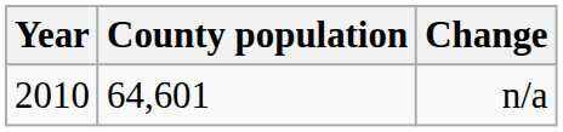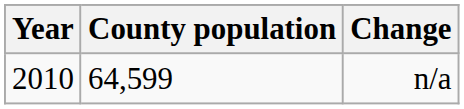 <table class="wikitable">
 <tr>
 <th>Year</th>
 <th>County population</th>
 <th>Change</th>
 </tr>
 <tr>
 <td>2010</td>
-<td>64,601</td>
+<td>64,599</td>
 <td align="right">n/a</td>
 </tr>
 </table>
